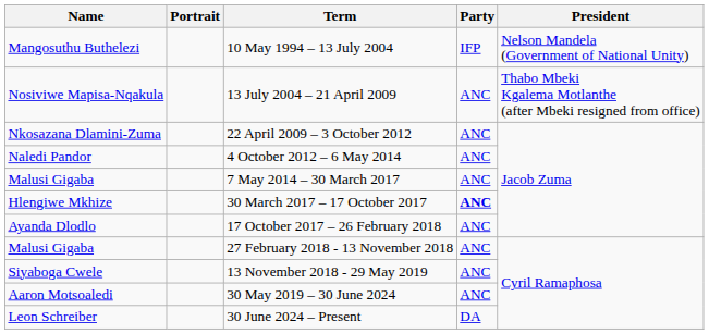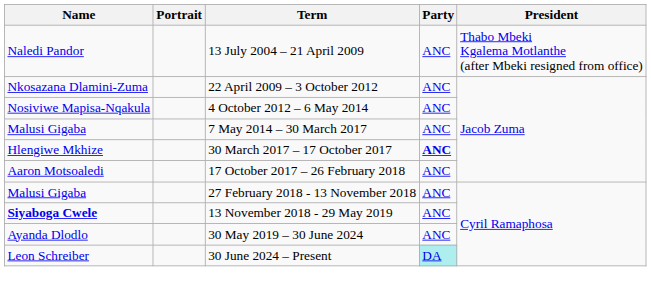 <table class="wikitable">
 <tr>
 <th>Name</th>
 <th>Portrait</th>
 <th>Term</th>
 <th>Party</th>
 <th>President</th>
 </tr>
 <tr>
-<td><a href='#'>Mangosuthu Buthelezi</a></td>
-<td></td>
-<td>10 May 1994 – 13 July 2004</td>
-<td><a href='#'>IFP</a></td>
-<td><a href='#'>Nelson Mandela</a><br>(<a href='#'>Government of National Unity</a>)</td>
-</tr>
-<tr>
-<td><a href='#'>Nosiviwe Mapisa-Nqakula</a></td>
+<td><a href='#'>Naledi Pandor</a></td>
 <td></td>
 <td>13 July 2004 – 21 April 2009</td>
 <td><a href='#'>ANC</a></td>
 <td><a href='#'>Thabo Mbeki</a><br><a href='#'>Kgalema Motlanthe</a><br>(after Mbeki resigned from office)</td>
 </tr>
 <tr>
 <td><a href='#'>Nkosazana Dlamini-Zuma</a></td>
 <td></td>
 <td>22 April 2009 – 3 October 2012</td>
 <td><a href='#'>ANC</a></td>
 <td rowspan=5><a href='#'>Jacob Zuma</a></td>
 </tr>
 <tr>
-<td><a href='#'>Naledi Pandor</a></td>
+<td><a href='#'>Nosiviwe Mapisa-Nqakula</a></td>
 <td></td>
 <td>4 October 2012 – 6 May 2014</td>
 <td><a href='#'>ANC</a></td>
 </tr>
 <tr>
 <td><a href='#'>Malusi Gigaba</a></td>
 <td></td>
 <td>7 May 2014 – 30 March 2017</td>
 <td><a href='#'>ANC</a></td>
 </tr>
 <tr>
 <td><a href='#'>Hlengiwe Mkhize</a></td>
 <td></td>
 <td>30 March 2017 – 17 October 2017</td>
 <td><strong><a href='#'>ANC</a></strong></td>
 </tr>
 <tr>
-<td><a href='#'>Ayanda Dlodlo</a></td>
+<td><a href='#'>Aaron Motsoaledi</a></td>
 <td></td>
 <td>17 October 2017 – 26 February 2018</td>
 <td><a href='#'>ANC</a></td>
 </tr>
 <tr>
 <td><a href='#'>Malusi Gigaba</a></td>
 <td></td>
 <td>27 February 2018 - 13 November 2018</td>
 <td><a href='#'>ANC</a></td>
 <td rowspan="4"><a href='#'>Cyril Ramaphosa</a></td>
 </tr>
 <tr>
-<td><a href='#'>Siyaboga Cwele</a></td>
+<td><strong><a href='#'>Siyaboga Cwele</a></strong></td>
 <td></td>
 <td>13 November 2018 - 29 May 2019</td>
 <td><a href='#'>ANC</a></td>
 </tr>
 <tr>
-<td><a href='#'>Aaron Motsoaledi</a></td>
+<td><a href='#'>Ayanda Dlodlo</a></td>
 <td></td>
 <td>30 May 2019 – 30 June 2024</td>
 <td><a href='#'>ANC</a></td>
 </tr>
 <tr>
 <td><a href='#'>Leon Schreiber</a></td>
 <td></td>
 <td>30 June 2024 – Present</td>
-<td><a href='#'>DA</a></td>
+<td style="background: paleturquoise;"><a href='#'>DA</a></td>
 </tr>
 </table>
